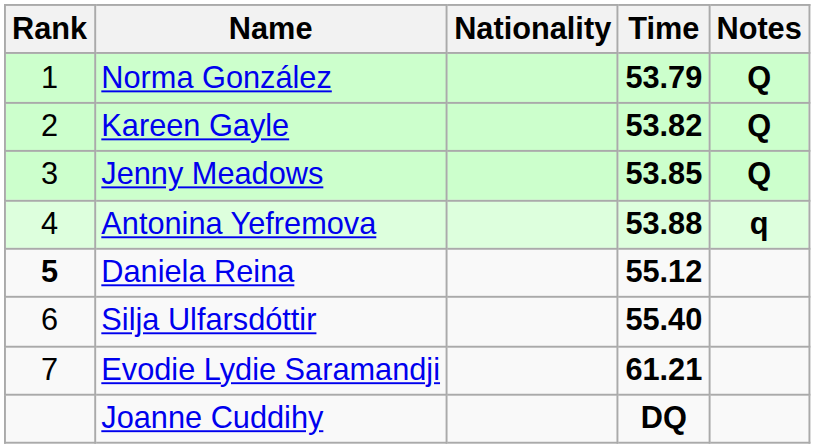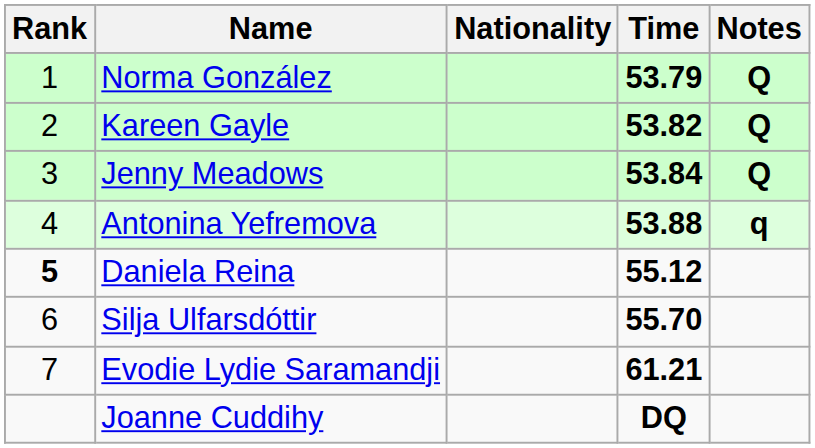 <table class="wikitable sortable" style="text-align:center">
 <tr>
 <th>Rank</th>
 <th>Name</th>
 <th>Nationality</th>
 <th>Time</th>
 <th>Notes</th>
 </tr>
 <tr bgcolor=ccffcc>
 <td>1</td>
 <td align=left><a href='#'>Norma González</a></td>
 <td align=left></td>
 <td><strong>53.79</strong></td>
 <td><strong>Q</strong></td>
 </tr>
 <tr bgcolor=ccffcc>
 <td>2</td>
 <td align=left><a href='#'>Kareen Gayle</a></td>
 <td align=left></td>
 <td><strong>53.82</strong></td>
 <td><strong>Q</strong></td>
 </tr>
 <tr bgcolor=ccffcc>
 <td>3</td>
 <td align=left><a href='#'>Jenny Meadows</a></td>
 <td align=left></td>
-<td><strong>53.85</strong></td>
+<td><strong>53.84</strong></td>
 <td><strong>Q</strong></td>
 </tr>
 <tr bgcolor=ddffdd>
 <td>4</td>
 <td align=left><a href='#'>Antonina Yefremova</a></td>
 <td align=left></td>
 <td><strong>53.88</strong></td>
 <td><strong>q</strong></td>
 </tr>
 <tr>
 <td><strong>5</strong></td>
 <td align=left><a href='#'>Daniela Reina</a></td>
 <td align=left></td>
 <td><strong>55.12</strong></td>
 <td></td>
 </tr>
 <tr>
 <td>6</td>
 <td align=left><a href='#'>Silja Ulfarsdóttir</a></td>
 <td align=left></td>
-<td><strong>55.40</strong></td>
+<td><strong>55.70</strong></td>
 <td></td>
 </tr>
 <tr>
 <td>7</td>
 <td align=left><a href='#'>Evodie Lydie Saramandji</a></td>
 <td align=left></td>
 <td><strong>61.21</strong></td>
 <td></td>
 </tr>
 <tr>
 <td></td>
 <td align=left><a href='#'>Joanne Cuddihy</a></td>
 <td align=left></td>
 <td><strong>DQ</strong></td>
 <td></td>
 </tr>
 </table>
